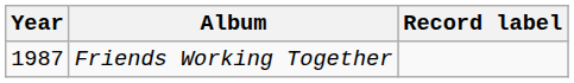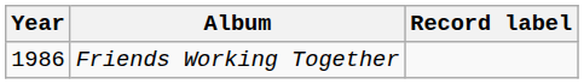 <table class="wikitable sortable">
 <tr>
 <th>Year</th>
 <th>Album</th>
 <th>Record label</th>
 </tr>
 <tr>
-<td>1987</td>
+<td>1986</td>
 <td><em>Friends Working Together</em></td>
 <td></td>
 </tr>
 </table>
